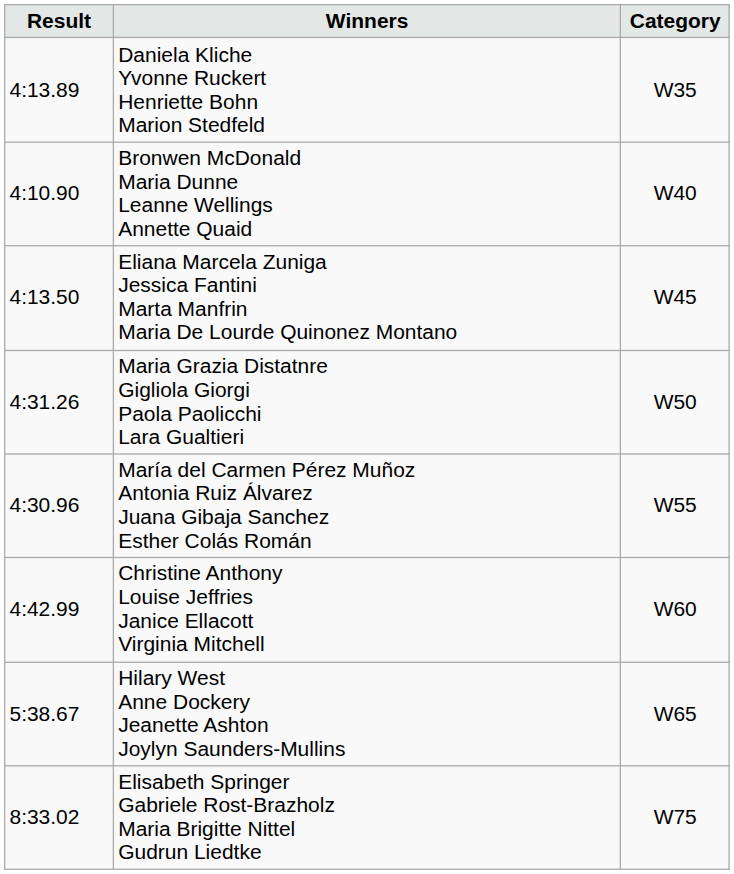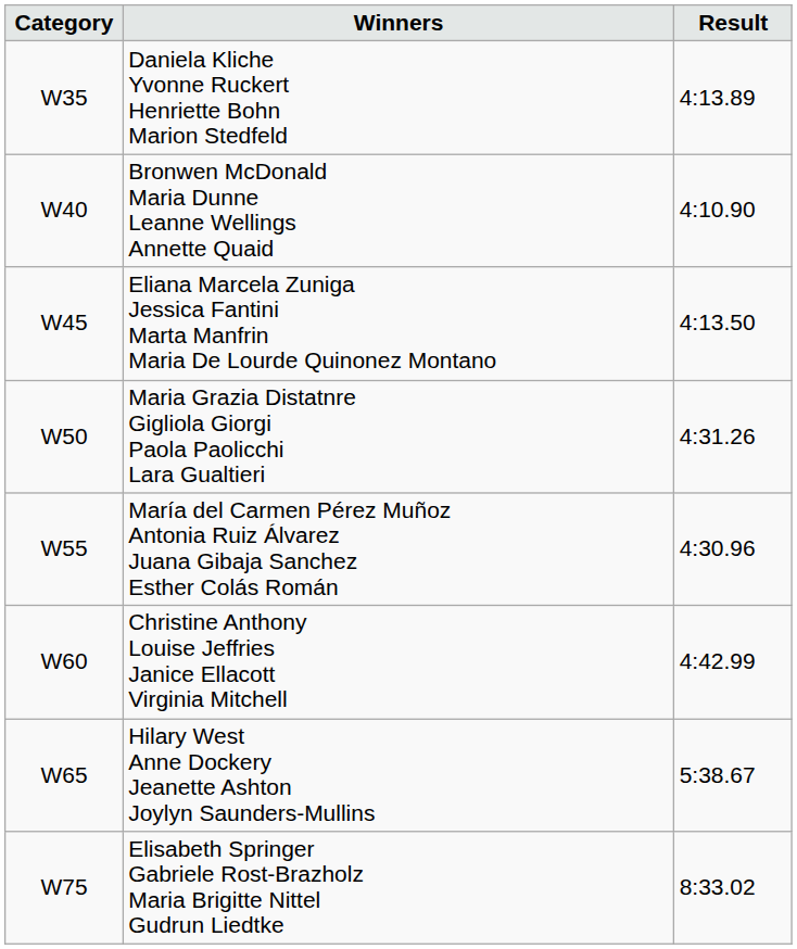 <table class="wikitable" width=35%>
 <tr>
+<td width=15% align="center" bgcolor=#E3E7E6><strong>Category</strong></td>
+<td align="center" bgcolor=#E3E7E6> <strong>Winners</strong></td>
 <td width=15% align="center" bgcolor=#E3E7E6><strong>Result</strong></td>
-<td align="center" bgcolor=#E3E7E6> <strong>Winners</strong></td>
-<td width=15% align="center" bgcolor=#E3E7E6><strong>Category</strong></td>
 </tr>
 <tr>
+<td align="center">W35</td>
+<td> Daniela Kliche<br> Yvonne Ruckert<br> Henriette Bohn<br> Marion Stedfeld</td>
 <td>4:13.89</td>
-<td> Daniela Kliche<br> Yvonne Ruckert<br> Henriette Bohn<br> Marion Stedfeld</td>
-<td align="center">W35</td>
 </tr>
 <tr>
+<td align="center">W40</td>
+<td> Bronwen McDonald<br> Maria Dunne<br> Leanne Wellings<br> Annette Quaid</td>
 <td>4:10.90</td>
-<td> Bronwen McDonald<br> Maria Dunne<br> Leanne Wellings<br> Annette Quaid</td>
-<td align="center">W40</td>
 </tr>
 <tr>
+<td align="center">W45</td>
+<td> Eliana Marcela Zuniga<br> Jessica Fantini<br> Marta Manfrin<br> Maria De Lourde Quinonez Montano</td>
 <td>4:13.50</td>
-<td> Eliana Marcela Zuniga<br> Jessica Fantini<br> Marta Manfrin<br> Maria De Lourde Quinonez Montano</td>
-<td align="center">W45</td>
 </tr>
 <tr>
+<td align="center">W50</td>
+<td> Maria Grazia Distatnre<br> Gigliola Giorgi<br> Paola Paolicchi<br> Lara Gualtieri</td>
 <td>4:31.26</td>
-<td> Maria Grazia Distatnre<br> Gigliola Giorgi<br> Paola Paolicchi<br> Lara Gualtieri</td>
-<td align="center">W50</td>
 </tr>
 <tr>
+<td align="center">W55</td>
+<td> María del Carmen Pérez Muñoz<br> Antonia Ruiz Álvarez<br> Juana Gibaja Sanchez<br> Esther Colás Román</td>
 <td>4:30.96</td>
-<td> María del Carmen Pérez Muñoz<br> Antonia Ruiz Álvarez<br> Juana Gibaja Sanchez<br> Esther Colás Román</td>
-<td align="center">W55</td>
 </tr>
 <tr>
+<td align="center">W60</td>
+<td> Christine Anthony<br> Louise Jeffries<br> Janice Ellacott<br> Virginia Mitchell</td>
 <td>4:42.99</td>
-<td> Christine Anthony<br> Louise Jeffries<br> Janice Ellacott<br> Virginia Mitchell</td>
-<td align="center">W60</td>
 </tr>
 <tr>
+<td align="center">W65</td>
+<td> Hilary West<br> Anne Dockery<br> Jeanette Ashton<br> Joylyn Saunders-Mullins</td>
 <td>5:38.67</td>
-<td> Hilary West<br> Anne Dockery<br> Jeanette Ashton<br> Joylyn Saunders-Mullins</td>
-<td align="center">W65</td>
 </tr>
 <tr>
+<td align="center">W75</td>
+<td> Elisabeth Springer<br> Gabriele Rost-Brazholz<br> Maria Brigitte Nittel<br> Gudrun Liedtke</td>
 <td>8:33.02</td>
-<td> Elisabeth Springer<br> Gabriele Rost-Brazholz<br> Maria Brigitte Nittel<br> Gudrun Liedtke</td>
-<td align="center">W75</td>
 </tr>
 </table>
